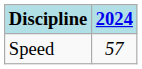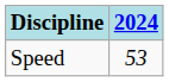 <table class="wikitable" style="text-align: center;">
 <tr>
 <th style="background: #b0e0e6;">Discipline</th>
 <th style="background: #b0e0e6;"><a href='#'>2024</a></th>
 </tr>
 <tr>
 <td align="left">Speed</td>
-<td><em>57</em></td>
+<td><em>53</em></td>
 </tr>
 </table>
